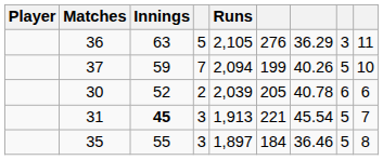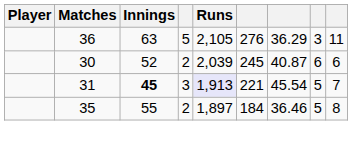 <table class="wikitable" style="text-align:center">
 <tr>
 <th>Player</th>
 <th>Matches</th>
 <th>Innings</th>
 <th></th>
 <th>Runs</th>
 <th></th>
 <th></th>
 <th></th>
 <th></th>
 </tr>
 <tr>
 <td align="left"></td>
 <td>36</td>
 <td>63</td>
 <td>5</td>
 <td>2,105</td>
 <td>276</td>
 <td>36.29</td>
 <td>3</td>
 <td>11</td>
 </tr>
 <tr>
 <td align="left"></td>
-<td>37</td>
-<td>59</td>
-<td>7</td>
-<td>2,094</td>
-<td>199</td>
-<td>40.26</td>
-<td>5</td>
-<td>10</td>
-</tr>
-<tr>
-<td align="left"></td>
 <td>30</td>
 <td>52</td>
 <td>2</td>
 <td>2,039</td>
-<td>205</td>
-<td>40.78</td>
+<td>245</td>
+<td>40.87</td>
 <td>6</td>
 <td>6</td>
 </tr>
 <tr>
 <td align="left"></td>
 <td>31</td>
 <td><strong>45</strong></td>
 <td>3</td>
-<td>1,913</td>
+<td style="background: lavender;">1,913</td>
 <td>221</td>
 <td>45.54</td>
 <td>5</td>
 <td>7</td>
 </tr>
 <tr>
 <td align="left"></td>
 <td>35</td>
 <td>55</td>
-<td>3</td>
+<td>2</td>
 <td>1,897</td>
 <td>184</td>
 <td>36.46</td>
 <td>5</td>
 <td>8</td>
 </tr>
 </table>
